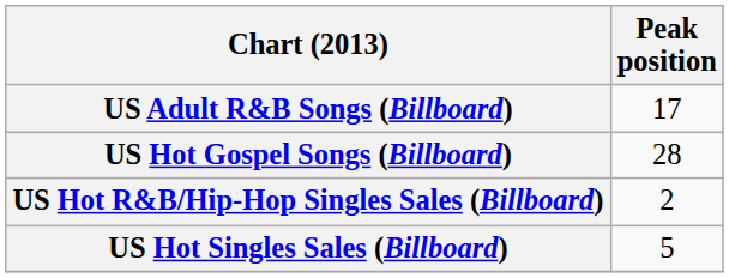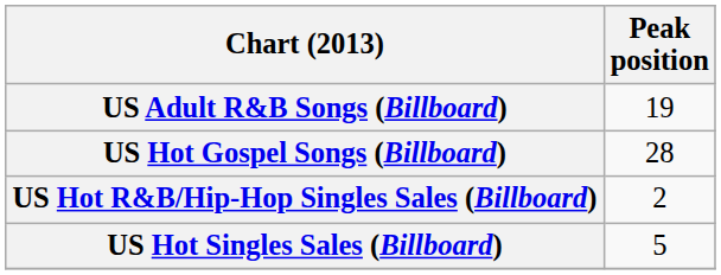 <table class="wikitable sortable plainrowheaders">
 <tr>
 <th scope="col">Chart (2013)</th>
 <th scope="col">Peak<br>position</th>
 </tr>
 <tr>
 <th scope="row">US <a href='#'>Adult R&B Songs</a> (<em><a href='#'>Billboard</a></em>)</th>
-<td align="center">17</td>
+<td align="center">19</td>
 </tr>
 <tr>
 <th scope="row">US <a href='#'>Hot Gospel Songs</a> (<em><a href='#'>Billboard</a></em>)</th>
 <td align="center">28</td>
 </tr>
 <tr>
 <th scope="row">US <a href='#'>Hot R&B/Hip-Hop Singles Sales</a> (<em><a href='#'>Billboard</a></em>)</th>
 <td align="center">2</td>
 </tr>
 <tr>
 <th scope="row">US <a href='#'>Hot Singles Sales</a> (<em><a href='#'>Billboard</a></em>)</th>
 <td align="center">5</td>
 </tr>
 <tr>
 </tr>
 </table>
